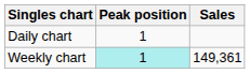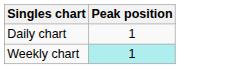 <table class="wikitable">
 <tr>
 <th>Singles chart</th>
 <th>Peak position</th>
-<th>Sales</th>
 </tr>
 <tr>
 <td>Daily chart</td>
 <td align=center>1</td>
-<td></td>
 </tr>
 <tr>
 <td>Weekly chart</td>
 <td align=center style="background: paleturquoise;">1</td>
-<td>149,361</td>
 </tr>
 </table>
